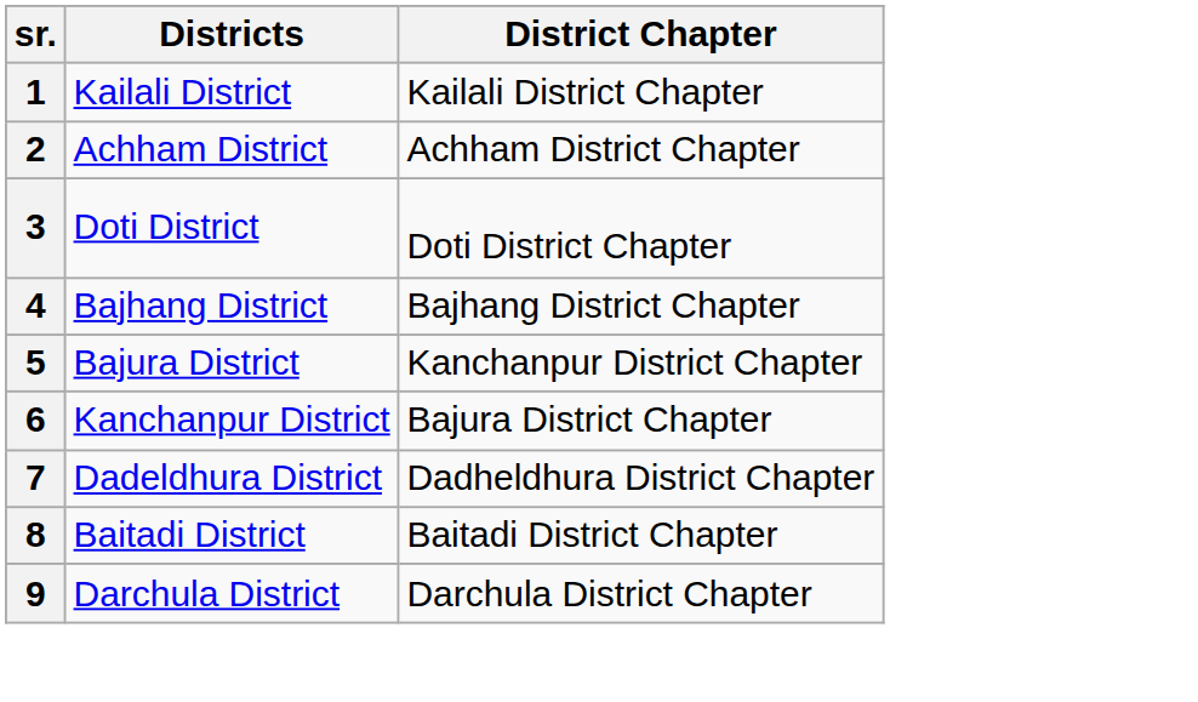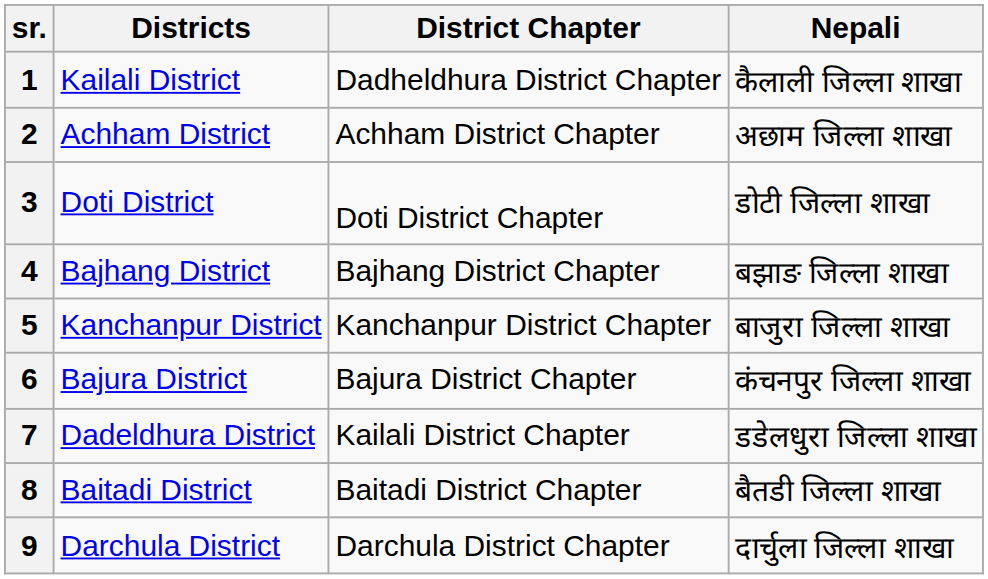 <table class="wikitable sortable">
 <tr style="text-align:center;">
 <th>sr.</th>
 <th>Districts</th>
 <th>District Chapter</th>
+<th>Nepali</th>
 </tr>
 <tr>
 <th>1</th>
 <td><a href='#'>Kailali District</a></td>
-<td>Kailali District Chapter</td>
+<td>Dadheldhura District Chapter</td>
+<td>कैलाली जिल्ला शाखा</td>
 </tr>
 <tr>
 <th>2</th>
 <td><a href='#'>Achham District</a></td>
 <td>Achham District Chapter</td>
+<td>अछाम जिल्ला शाखा</td>
 </tr>
 <tr>
 <th>3</th>
 <td><a href='#'>Doti District</a></td>
 <td><br>Doti District Chapter</td>
+<td>डोटी जिल्ला शाखा</td>
 </tr>
 <tr>
 <th>4</th>
 <td><a href='#'>Bajhang District</a></td>
 <td>Bajhang District Chapter</td>
+<td>बझाङ जिल्ला शाखा</td>
 </tr>
 <tr>
 <th>5</th>
-<td><a href='#'>Bajura District</a></td>
+<td><a href='#'>Kanchanpur District</a></td>
 <td>Kanchanpur District Chapter</td>
+<td>बाजुरा जिल्ला शाखा</td>
 </tr>
 <tr>
 <th>6</th>
-<td><a href='#'>Kanchanpur District</a></td>
+<td><a href='#'>Bajura District</a></td>
 <td>Bajura District Chapter</td>
+<td>कंचनपुर जिल्ला शाखा</td>
 </tr>
 <tr>
 <th>7</th>
 <td><a href='#'>Dadeldhura District</a></td>
-<td>Dadheldhura District Chapter</td>
+<td>Kailali District Chapter</td>
+<td>डडेलधुरा जिल्ला शाखा</td>
 </tr>
 <tr>
 <th>8</th>
 <td><a href='#'>Baitadi District</a></td>
 <td>Baitadi District Chapter</td>
+<td>बैतडी जिल्ला शाखा</td>
 </tr>
 <tr>
 <th>9</th>
 <td><a href='#'>Darchula District</a></td>
 <td>Darchula District Chapter</td>
+<td>दार्चुला जिल्ला शाखा</td>
 </tr>
 </table>
